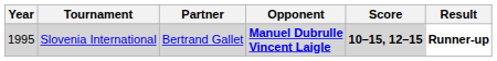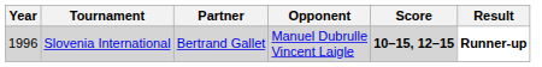 <table class="sortable wikitable" style="font-size: 90%;">
 <tr>
 <th>Year</th>
 <th>Tournament</th>
 <th>Partner</th>
 <th>Opponent</th>
 <th>Score</th>
 <th>Result</th>
 </tr>
 <tr style="background:#D5D5D5">
-<td align="center">1995</td>
+<td align="center">1996</td>
 <td align="left"><a href='#'>Slovenia International</a></td>
 <td align="left"> <a href='#'>Bertrand Gallet</a></td>
-<td align="left"><strong> <a href='#'>Manuel Dubrulle</a><br> <a href='#'>Vincent Laigle</a></strong></td>
+<td align="left"> <a href='#'>Manuel Dubrulle</a><br> <a href='#'>Vincent Laigle</a></td>
 <td align="left"><strong>10–15, 12–15</strong></td>
 <td style="text-align:left; background:white"><strong> Runner-up</strong></td>
 </tr>
 </table>
